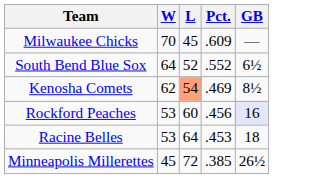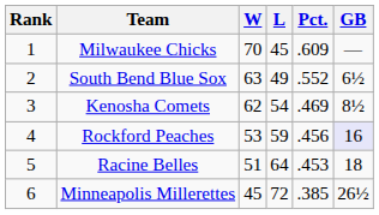 <table class="wikitable" style="text-align:center;">
 <tr>
+<th>Rank</th>
 <th>Team</th>
 <th><a href='#'>W</a></th>
 <th><a href='#'>L</a></th>
 <th><a href='#'>Pct.</a></th>
 <th><a href='#'>GB</a></th>
 </tr>
 <tr>
+<td>1</td>
 <td><a href='#'>Milwaukee Chicks</a></td>
 <td>70</td>
 <td>45</td>
 <td>.609</td>
 <td>—</td>
 </tr>
 <tr>
+<td>2</td>
 <td><a href='#'>South Bend Blue Sox</a></td>
-<td>64</td>
-<td>52</td>
+<td>63</td>
+<td>49</td>
 <td>.552</td>
 <td>6½</td>
 </tr>
 <tr>
+<td>3</td>
 <td><a href='#'>Kenosha Comets</a></td>
 <td>62</td>
-<td style="background: lightsalmon;">54</td>
+<td>54</td>
 <td>.469</td>
 <td>8½</td>
 </tr>
 <tr>
+<td>4</td>
 <td><a href='#'>Rockford Peaches</a></td>
 <td>53</td>
-<td>60</td>
+<td>59</td>
 <td>.456</td>
 <td style="background: lavender;">16</td>
 </tr>
 <tr>
+<td>5</td>
 <td><a href='#'>Racine Belles</a></td>
-<td>53</td>
+<td>51</td>
 <td>64</td>
 <td>.453</td>
 <td>18</td>
 </tr>
 <tr>
+<td>6</td>
 <td><a href='#'>Minneapolis Millerettes</a></td>
 <td>45</td>
 <td>72</td>
 <td>.385</td>
 <td>26½</td>
 </tr>
 </table>
